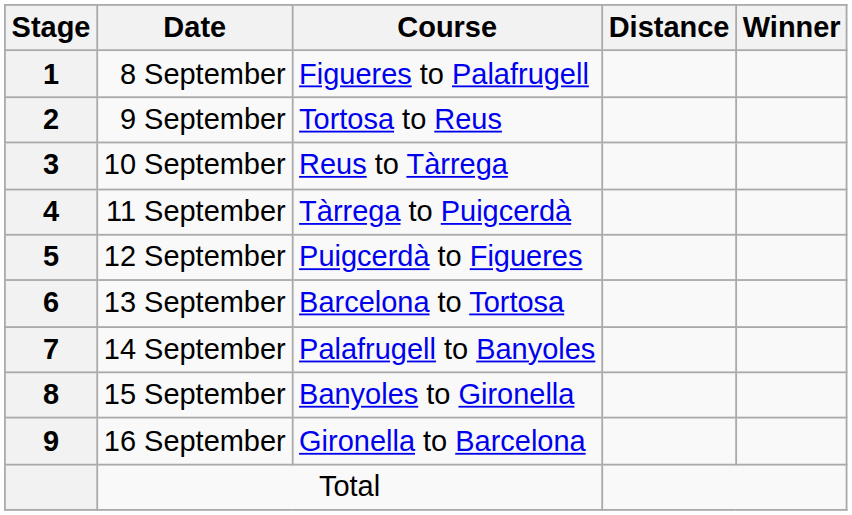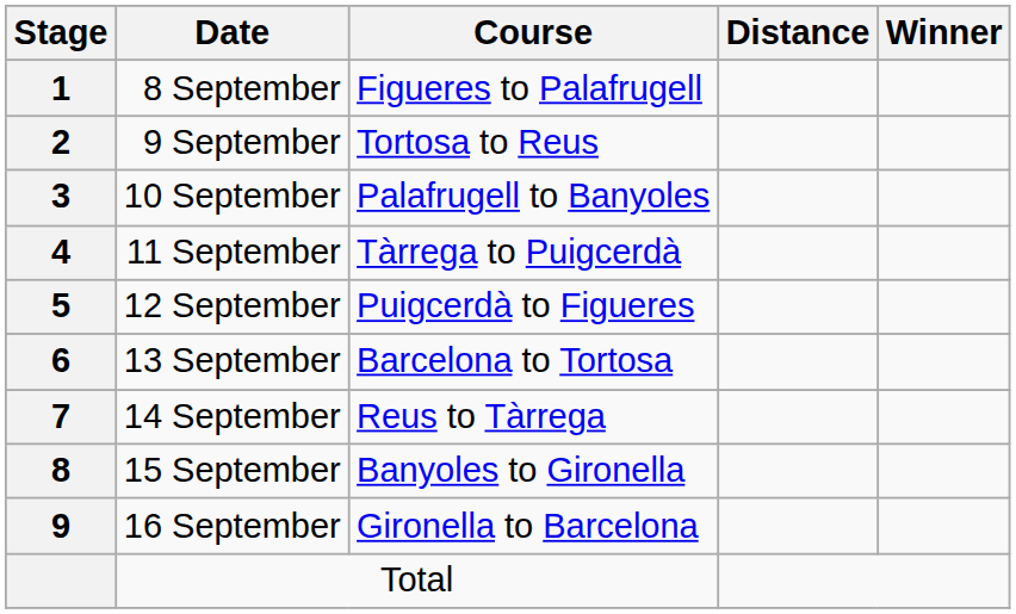 <table class="wikitable">
 <tr>
 <th scope="col">Stage</th>
 <th scope="col">Date</th>
 <th scope="col">Course</th>
 <th scope="col">Distance</th>
 <th scope="col">Winner</th>
 </tr>
 <tr>
 <th scope="row">1</th>
 <td style="text-align:right">8 September</td>
 <td><a href='#'>Figueres</a> to <a href='#'>Palafrugell</a></td>
 <td style="text-align:center;"></td>
 <td></td>
 </tr>
 <tr>
 <th scope="row">2</th>
 <td style="text-align:right">9 September</td>
 <td><a href='#'>Tortosa</a> to <a href='#'>Reus</a></td>
 <td style="text-align:center;"></td>
 <td></td>
 </tr>
 <tr>
 <th scope="row">3</th>
 <td style="text-align:right">10 September</td>
-<td><a href='#'>Reus</a> to <a href='#'>Tàrrega</a></td>
+<td><a href='#'>Palafrugell</a> to <a href='#'>Banyoles</a></td>
 <td style="text-align:center;"></td>
 <td></td>
 </tr>
 <tr>
 <th scope="row">4</th>
 <td style="text-align:right">11 September</td>
 <td><a href='#'>Tàrrega</a> to <a href='#'>Puigcerdà</a></td>
 <td style="text-align:center;"></td>
 <td></td>
 </tr>
 <tr>
 <th scope="row">5</th>
 <td style="text-align:right">12 September</td>
 <td><a href='#'>Puigcerdà</a> to <a href='#'>Figueres</a></td>
 <td style="text-align:center;"></td>
 <td></td>
 </tr>
 <tr>
 <th scope="row">6</th>
 <td style="text-align:right">13 September</td>
 <td><a href='#'>Barcelona</a> to <a href='#'>Tortosa</a></td>
 <td style="text-align:center;"></td>
 <td></td>
 </tr>
 <tr>
 <th scope="row">7</th>
 <td style="text-align:right">14 September</td>
-<td><a href='#'>Palafrugell</a> to <a href='#'>Banyoles</a></td>
+<td><a href='#'>Reus</a> to <a href='#'>Tàrrega</a></td>
 <td style="text-align:center;"></td>
 <td></td>
 </tr>
 <tr>
 <th scope="row">8</th>
 <td style="text-align:right">15 September</td>
 <td><a href='#'>Banyoles</a> to <a href='#'>Gironella</a></td>
 <td style="text-align:center;"></td>
 <td></td>
 </tr>
 <tr>
 <th scope="row">9</th>
 <td style="text-align:right">16 September</td>
 <td><a href='#'>Gironella</a> to <a href='#'>Barcelona</a></td>
 <td style="text-align:center;"></td>
 <td></td>
 </tr>
 <tr>
 <th scope="row"></th>
 <td colspan="2" style="text-align:center">Total</td>
 <td colspan="5" style="text-align:center"></td>
 </tr>
 </table>
